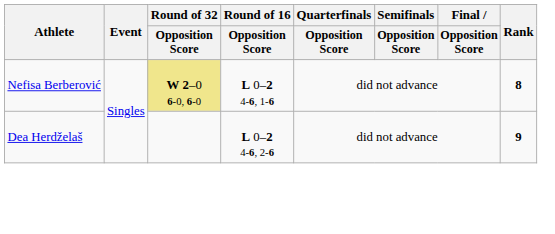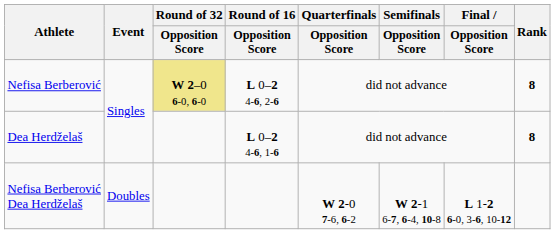 <table class=wikitable style="font-size:90%">
 <tr>
 <th rowspan="2">Athlete</th>
 <th rowspan="2">Event</th>
 <th>Round of 32</th>
 <th>Round of 16</th>
 <th>Quarterfinals</th>
 <th>Semifinals</th>
 <th>Final / </th>
 <th rowspan=2>Rank</th>
 </tr>
 <tr style="font-size:95%">
 <th>Opposition<br>Score</th>
 <th>Opposition<br>Score</th>
 <th>Opposition<br>Score</th>
 <th>Opposition<br>Score</th>
 <th>Opposition<br>Score</th>
 </tr>
 <tr align=center>
 <td align=left><a href='#'>Nefisa Berberović</a></td>
 <td align=left rowspan=2><a href='#'>Singles</a></td>
 <td style="background: khaki;"><br><strong>W</strong> <strong>2</strong>–0<br><small><strong>6</strong>-0, <strong>6</strong>-0</small></td>
-<td><br><strong>L</strong> 0–<strong>2</strong><br><small>4-<strong>6</strong>, 1-<strong>6</strong></small></td>
+<td><br><strong>L</strong> 0–<strong>2</strong><br><small>4-<strong>6</strong>, 2-<strong>6</strong></small></td>
 <td colspan=3>did not advance</td>
 <td><strong>8</strong></td>
 </tr>
 <tr align=center>
 <td align=left><a href='#'>Dea Herdželaš</a></td>
 <td></td>
-<td><br><strong>L</strong> 0–<strong>2</strong><br><small>4-<strong>6</strong>, 2-<strong>6</strong></small></td>
+<td><br><strong>L</strong> 0–<strong>2</strong><br><small>4-<strong>6</strong>, 1-<strong>6</strong></small></td>
 <td colspan=3>did not advance</td>
-<td><strong>9</strong></td>
+<td><strong>8</strong></td>
+</tr>
+<tr align=center>
+<td align=left><a href='#'>Nefisa Berberović</a><br><a href='#'>Dea Herdželaš</a></td>
+<td align=left><a href='#'>Doubles</a></td>
+<td></td>
+<td></td>
+<td><br><br><strong>W</strong> <strong>2</strong>-0<br><small><strong>7</strong>-6, <strong>6</strong>-2</small></td>
+<td><br><br><strong>W</strong> <strong>2</strong>-1<br><small>6-<strong>7</strong>, <strong>6</strong>-4, <strong>10</strong>-8</small></td>
+<td><br><br><strong>L</strong> 1-<strong>2</strong><br><small><strong>6</strong>-0, 3-<strong>6</strong>, 10-<strong>12</strong></small></td>
+<td><strong></strong></td>
 </tr>
 </table>
